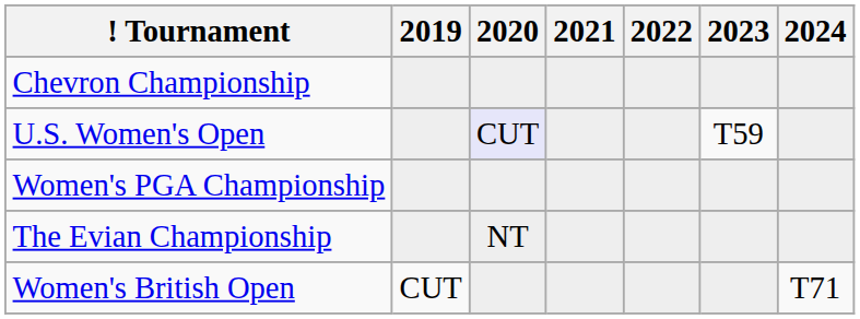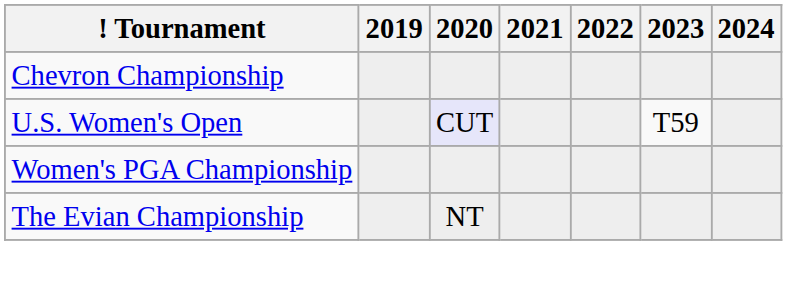 <table class="wikitable" style="font-size:95%;text-align:center;">
 <tr>
 <th>! Tournament</th>
 <th>2019</th>
 <th>2020</th>
 <th>2021</th>
 <th>2022</th>
 <th>2023</th>
 <th>2024</th>
 </tr>
 <tr>
 <td align=left><a href='#'>Chevron Championship</a></td>
 <td style="background:#eeeeee;"></td>
 <td style="background:#eeeeee;"></td>
 <td style="background:#eeeeee;"></td>
 <td style="background:#eeeeee;"></td>
 <td style="background:#eeeeee;"></td>
 <td style="background:#eeeeee;"></td>
 </tr>
 <tr>
 <td align=left><a href='#'>U.S. Women's Open</a></td>
 <td style="background:#eeeeee;"></td>
 <td style="background: lavender;">CUT</td>
 <td style="background:#eeeeee;"></td>
 <td style="background:#eeeeee;"></td>
 <td>T59</td>
 <td style="background:#eeeeee;"></td>
 </tr>
 <tr>
 <td align=left><a href='#'>Women's PGA Championship</a></td>
 <td style="background:#eeeeee;"></td>
 <td style="background:#eeeeee;"></td>
 <td style="background:#eeeeee;"></td>
 <td style="background:#eeeeee;"></td>
 <td style="background:#eeeeee;"></td>
 <td style="background:#eeeeee;"></td>
 </tr>
 <tr>
 <td align=left><a href='#'>The Evian Championship</a></td>
 <td style="background:#eeeeee;"></td>
 <td style="background:#eeeeee;">NT</td>
 <td style="background:#eeeeee;"></td>
 <td style="background:#eeeeee;"></td>
 <td style="background:#eeeeee;"></td>
 <td style="background:#eeeeee;"></td>
 </tr>
-<tr>
-<td align=left><a href='#'>Women's British Open</a></td>
-<td>CUT</td>
-<td style="background:#eeeeee;"></td>
-<td style="background:#eeeeee;"></td>
-<td style="background:#eeeeee;"></td>
-<td style="background:#eeeeee;"></td>
-<td>T71</td>
-</tr>
 </table>
